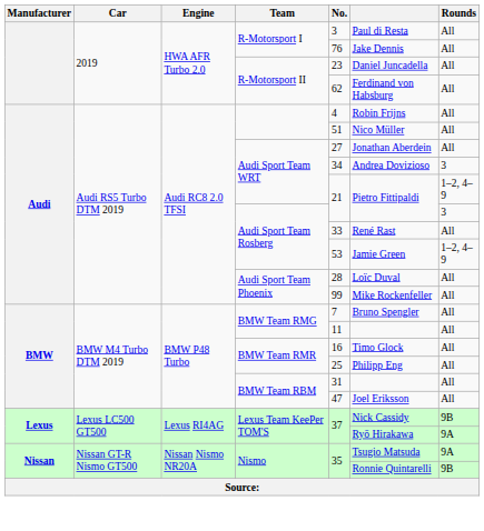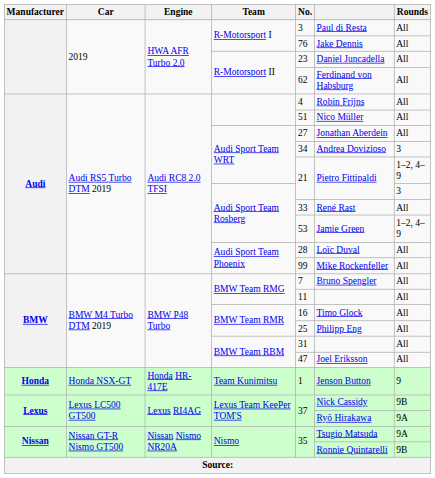 <table class="wikitable" style="font-size: 85%;">
 <tr>
 <th>Manufacturer</th>
 <th>Car</th>
 <th>Engine</th>
 <th>Team</th>
 <th>No.</th>
 <th></th>
 <th>Rounds</th>
 </tr>
 <tr>
 <th rowspan="4"></th>
 <td rowspan="4"> 2019</td>
 <td rowspan="4"><a href='#'>HWA AFR Turbo 2.0</a> </td>
 <td rowspan="2"> <a href='#'>R-Motorsport</a> I</td>
 <td>3</td>
 <td> <a href='#'>Paul di Resta</a></td>
 <td>All</td>
 </tr>
 <tr>
 <td>76</td>
 <td> <a href='#'>Jake Dennis</a></td>
 <td>All</td>
 </tr>
 <tr>
 <td rowspan="2"> <a href='#'>R-Motorsport</a> II</td>
 <td>23</td>
 <td> <a href='#'>Daniel Juncadella</a></td>
 <td>All</td>
 </tr>
 <tr>
 <td>62</td>
 <td> <a href='#'>Ferdinand von Habsburg</a></td>
 <td>All</td>
 </tr>
 <tr>
 <th rowspan=10><a href='#'>Audi</a></th>
 <td rowspan=10><a href='#'>Audi RS5 Turbo DTM</a> 2019</td>
 <td rowspan=10><a href='#'>Audi RC8 2.0 TFSI</a> </td>
 <td rowspan=2></td>
 <td>4</td>
 <td> <a href='#'>Robin Frijns</a></td>
 <td>All</td>
 </tr>
 <tr>
 <td>51</td>
 <td> <a href='#'>Nico Müller</a></td>
 <td>All</td>
 </tr>
 <tr>
 <td rowspan=3> <a href='#'>Audi Sport Team WRT</a></td>
 <td>27</td>
 <td> <a href='#'>Jonathan Aberdein</a></td>
 <td>All</td>
 </tr>
 <tr>
 <td>34</td>
 <td> <a href='#'>Andrea Dovizioso</a></td>
 <td>3</td>
 </tr>
 <tr>
 <td rowspan=2>21</td>
 <td rowspan=2> <a href='#'>Pietro Fittipaldi</a></td>
 <td>1–2, 4–9</td>
 </tr>
 <tr>
 <td rowspan=3> <a href='#'>Audi Sport Team Rosberg</a></td>
 <td>3</td>
 </tr>
 <tr>
 <td>33</td>
 <td> <a href='#'>René Rast</a></td>
 <td>All</td>
 </tr>
 <tr>
 <td>53</td>
 <td> <a href='#'>Jamie Green</a></td>
 <td>1–2, 4–9</td>
 </tr>
 <tr>
 <td rowspan=2> <a href='#'>Audi Sport Team Phoenix</a></td>
 <td>28</td>
 <td> <a href='#'>Loïc Duval</a></td>
 <td>All</td>
 </tr>
 <tr>
 <td>99</td>
 <td> <a href='#'>Mike Rockenfeller</a></td>
 <td>All</td>
 </tr>
 <tr>
 <th rowspan=6><a href='#'>BMW</a></th>
 <td rowspan=6><a href='#'>BMW M4 Turbo DTM</a> 2019</td>
 <td rowspan=6><a href='#'>BMW P48 Turbo</a> </td>
 <td rowspan=2> <a href='#'>BMW Team RMG</a></td>
 <td>7</td>
 <td> <a href='#'>Bruno Spengler</a></td>
 <td>All</td>
 </tr>
 <tr>
 <td>11</td>
 <td></td>
 <td>All</td>
 </tr>
 <tr>
 <td rowspan=2> <a href='#'>BMW Team RMR</a></td>
 <td>16</td>
 <td> <a href='#'>Timo Glock</a></td>
 <td>All</td>
 </tr>
 <tr>
 <td>25</td>
 <td> <a href='#'>Philipp Eng</a></td>
 <td>All</td>
 </tr>
 <tr>
 <td rowspan=2> <a href='#'>BMW Team RBM</a></td>
 <td>31</td>
 <td></td>
 <td>All</td>
 </tr>
 <tr>
 <td>47</td>
 <td> <a href='#'>Joel Eriksson</a></td>
 <td>All</td>
 </tr>
 <tr>
+<th style="background-color: #ccffcc"><a href='#'>Honda</a></th>
+<td style="background-color: #ccffcc"><a href='#'>Honda NSX-GT</a></td>
+<td style="background-color: #ccffcc"><a href='#'>Honda</a> <a href='#'>HR-417E</a> </td>
+<td style="background-color: #ccffcc"> <a href='#'>Team Kunimitsu</a></td>
+<td style="background-color: #ccffcc">1</td>
+<td style="background-color: #ccffcc"> <a href='#'>Jenson Button</a></td>
+<td style="background-color: #ccffcc">9</td>
+</tr>
+<tr>
 <th rowspan="2" style="background-color: #ccffcc"><a href='#'>Lexus</a></th>
 <td rowspan="2" style="background-color: #ccffcc"><a href='#'>Lexus LC500 GT500</a></td>
 <td rowspan="2" style="background-color: #ccffcc"><a href='#'>Lexus</a> <a href='#'>RI4AG</a> </td>
 <td rowspan="2" style="background-color: #ccffcc"> <a href='#'>Lexus Team KeePer TOM'S</a></td>
 <td rowspan="2" style="background-color: #ccffcc">37</td>
 <td style="background-color: #ccffcc"> <a href='#'>Nick Cassidy</a></td>
 <td style="background-color: #ccffcc">9B</td>
 </tr>
 <tr>
 <td style="background-color: #ccffcc"> <a href='#'>Ryō Hirakawa</a></td>
 <td style="background-color: #ccffcc">9A</td>
 </tr>
 <tr>
 <th rowspan="2" style="background-color: #ccffcc"><a href='#'>Nissan</a></th>
 <td rowspan="2" style="background-color: #ccffcc"><a href='#'>Nissan GT-R Nismo GT500</a></td>
 <td rowspan="2" style="background-color: #ccffcc"><a href='#'>Nissan</a> <a href='#'>Nismo</a> <a href='#'>NR20A</a> </td>
 <td rowspan="2" style="background-color: #ccffcc"> <a href='#'>Nismo</a></td>
 <td rowspan="2" style="background-color: #ccffcc">35</td>
 <td style="background-color: #ccffcc"> <a href='#'>Tsugio Matsuda</a></td>
 <td style="background-color: #ccffcc">9A</td>
 </tr>
 <tr>
 <td style="background-color: #ccffcc"> <a href='#'>Ronnie Quintarelli</a></td>
 <td style="background-color: #ccffcc">9B</td>
 </tr>
 <tr>
 <th colspan="7">Source:</th>
 </tr>
 </table>
